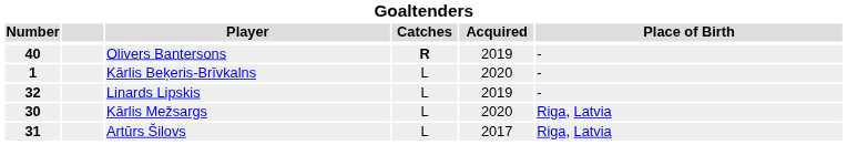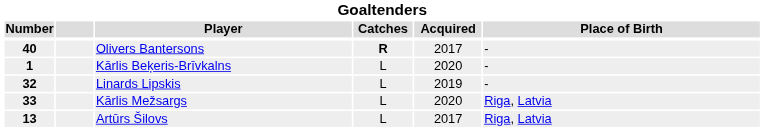 <table width=75%>
 <tr>
 <th colspan=6><big>Goaltenders</big></th>
 </tr>
 <tr bgcolor="#dddddd">
 <th width=5%>Number</th>
 <th width=5%></th>
 <th !width=15%>Player</th>
 <th width=8%>Catches</th>
 <th width=9%>Acquired</th>
 <th width=37%>Place of Birth</th>
 </tr>
 <tr>
 </tr>
 <tr bgcolor="#eeeeee">
 <td align=center><strong>40</strong></td>
 <td align=center></td>
 <td><a href='#'>Olivers Bantersons</a></td>
 <td align=center><strong>R</strong></td>
-<td align=center>2019</td>
+<td align=center>2017</td>
 <td>-</td>
 </tr>
 <tr bgcolor="#eeeeee">
 <td align=center><strong>1</strong></td>
 <td align=center></td>
 <td><a href='#'>Kārlis Beķeris-Brīvkalns</a></td>
 <td align=center>L</td>
 <td align=center>2020</td>
 <td>-</td>
 </tr>
 <tr bgcolor="#eeeeee">
 <td align=center><strong>32</strong></td>
 <td align=center></td>
 <td><a href='#'>Linards Lipskis</a></td>
 <td align=center>L</td>
 <td align=center>2019</td>
 <td>-</td>
 </tr>
 <tr bgcolor="#eeeeee">
-<td align=center><strong>30</strong></td>
+<td align=center><strong>33</strong></td>
 <td align=center></td>
 <td><a href='#'>Kārlis Mežsargs</a></td>
 <td align=center>L</td>
 <td align=center>2020</td>
 <td><a href='#'>Riga</a>, <a href='#'>Latvia</a></td>
 </tr>
 <tr bgcolor="#eeeeee">
-<td align=center><strong>31</strong></td>
+<td align=center><strong>13</strong></td>
 <td align=center></td>
 <td><a href='#'>Artūrs Šilovs</a></td>
 <td align=center>L</td>
 <td align=center>2017</td>
 <td><a href='#'>Riga</a>, <a href='#'>Latvia</a></td>
 </tr>
 </table>
